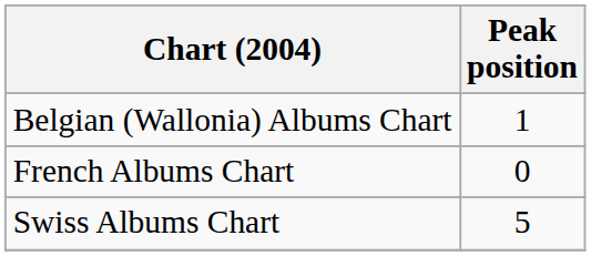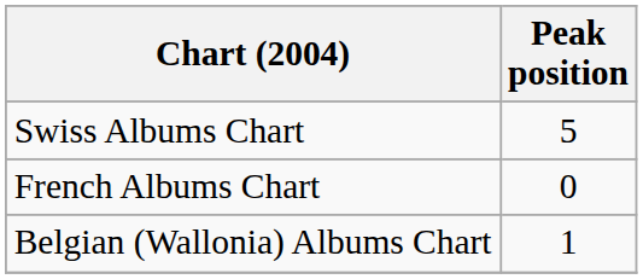 <table class="wikitable sortable">
 <tr>
 <th>Chart (2004)</th>
 <th>Peak<br>position</th>
 </tr>
 <tr>
-<td>Belgian (Wallonia) Albums Chart</td>
-<td align="center">1</td>
+<td>Swiss Albums Chart</td>
+<td align="center">5</td>
 </tr>
 <tr>
 <td>French Albums Chart</td>
 <td align="center">0</td>
 </tr>
 <tr>
-<td>Swiss Albums Chart</td>
-<td align="center">5</td>
+<td>Belgian (Wallonia) Albums Chart</td>
+<td align="center">1</td>
 </tr>
 <tr>
 </tr>
 </table>
